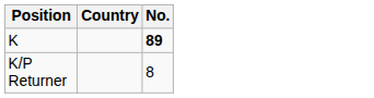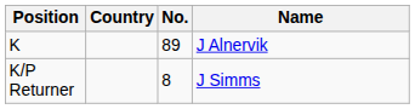 <table class="wikitable" style="text-align:left;">
 <tr>
 <th width=70>Position</th>
 <th width=20>Country</th>
 <th width=20>No.</th>
+<th width=200>Name</th>
 </tr>
 <tr>
 <td style="text-align:left;">K</td>
 <td></td>
-<td><strong>89</strong></td>
+<td>89</td>
+<td><a href='#'>J Alnervik</a></td>
 </tr>
 <tr>
 <td style="text-align:left;">K/P Returner</td>
 <td></td>
 <td>8</td>
+<td><a href='#'>J Simms</a></td>
 </tr>
 </table>
